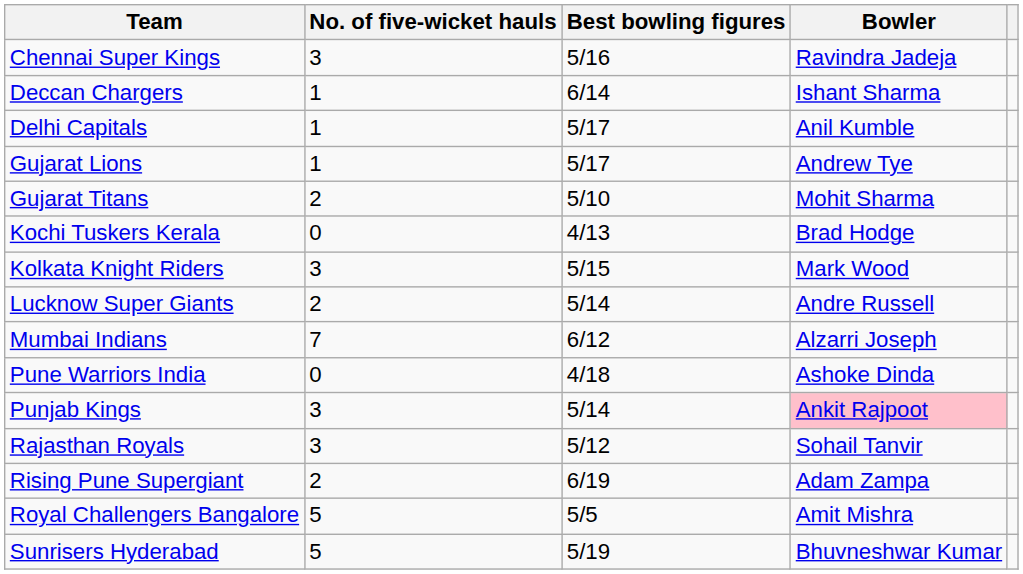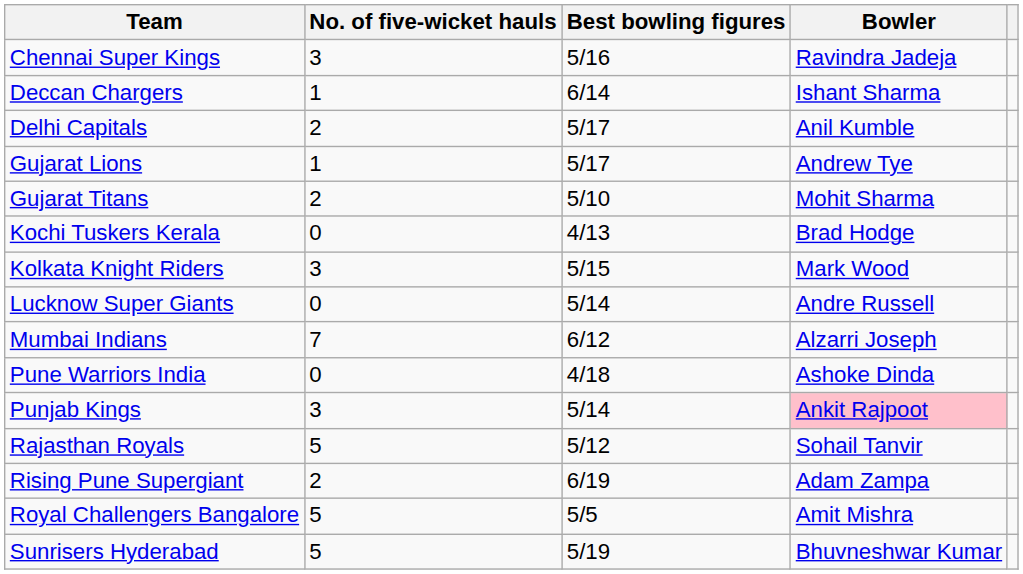 <table class="wikitable sortable">
 <tr>
 <th>Team</th>
 <th>No. of five-wicket hauls</th>
 <th class="unsortable">Best bowling figures</th>
 <th class="unsortable">Bowler</th>
 <th class="unsortable"></th>
 </tr>
 <tr>
 <td><a href='#'>Chennai Super Kings</a></td>
 <td>3</td>
 <td>5/16</td>
 <td><a href='#'>Ravindra Jadeja</a></td>
 <td></td>
 </tr>
 <tr>
 <td><a href='#'>Deccan Chargers</a></td>
 <td>1</td>
 <td>6/14</td>
 <td><a href='#'>Ishant Sharma</a></td>
 <td></td>
 </tr>
 <tr>
 <td><a href='#'>Delhi Capitals</a></td>
-<td>1</td>
+<td>2</td>
 <td>5/17</td>
 <td><a href='#'>Anil Kumble</a></td>
 <td></td>
 </tr>
 <tr>
 <td><a href='#'>Gujarat Lions</a></td>
 <td>1</td>
 <td>5/17</td>
 <td><a href='#'>Andrew Tye</a></td>
 <td></td>
 </tr>
 <tr>
 <td><a href='#'>Gujarat Titans</a></td>
 <td>2</td>
 <td>5/10</td>
 <td><a href='#'>Mohit Sharma</a></td>
 <td></td>
 </tr>
 <tr>
 <td><a href='#'>Kochi Tuskers Kerala</a></td>
 <td>0</td>
 <td>4/13</td>
 <td><a href='#'>Brad Hodge</a></td>
 <td></td>
 </tr>
 <tr>
 <td><a href='#'>Kolkata Knight Riders</a></td>
 <td>3</td>
 <td>5/15</td>
 <td><a href='#'>Mark Wood</a></td>
 <td></td>
 </tr>
 <tr>
 <td><a href='#'>Lucknow Super Giants</a></td>
-<td>2</td>
+<td>0</td>
 <td>5/14</td>
 <td><a href='#'>Andre Russell</a></td>
 <td></td>
 </tr>
 <tr>
 <td><a href='#'>Mumbai Indians</a></td>
 <td>7</td>
 <td>6/12</td>
 <td><a href='#'>Alzarri Joseph</a></td>
 <td></td>
 </tr>
 <tr>
 <td><a href='#'>Pune Warriors India</a></td>
 <td>0</td>
 <td>4/18</td>
 <td><a href='#'>Ashoke Dinda</a></td>
 <td></td>
 </tr>
 <tr>
 <td><a href='#'>Punjab Kings</a></td>
 <td>3</td>
 <td>5/14</td>
 <td style="background: pink;"><a href='#'>Ankit Rajpoot</a></td>
 <td></td>
 </tr>
 <tr>
 <td><a href='#'>Rajasthan Royals</a></td>
-<td>3</td>
+<td>5</td>
 <td>5/12</td>
 <td><a href='#'>Sohail Tanvir</a></td>
 <td></td>
 </tr>
 <tr>
 <td><a href='#'>Rising Pune Supergiant</a></td>
 <td>2</td>
 <td>6/19</td>
 <td><a href='#'>Adam Zampa</a></td>
 <td></td>
 </tr>
 <tr>
 <td><a href='#'>Royal Challengers Bangalore</a></td>
 <td>5</td>
 <td>5/5</td>
 <td><a href='#'>Amit Mishra</a></td>
 <td></td>
 </tr>
 <tr>
 <td><a href='#'>Sunrisers Hyderabad</a></td>
 <td>5</td>
 <td>5/19</td>
 <td><a href='#'>Bhuvneshwar Kumar</a></td>
 <td></td>
 </tr>
 </table>
